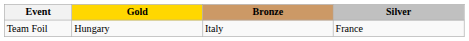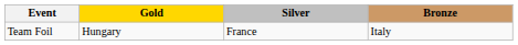 <table class="wikitable">
 <tr>
 <th width="100">Event</th>
 <th style="background-color:gold;" width="200"> Gold</th>
+<th style="background-color:silver;" width="200"> Silver</th>
 <th style="background-color:#CC9966;" width="200"> Bronze</th>
-<th style="background-color:silver;" width="200"> Silver</th>
 </tr>
 <tr>
 <td>Team Foil</td>
 <td> Hungary</td>
+<td> France</td>
 <td> Italy</td>
-<td> France</td>
 </tr>
 </table>
